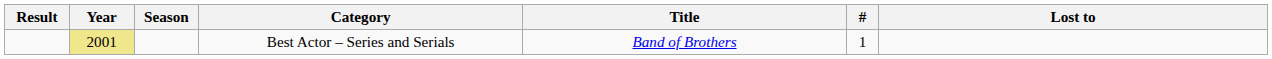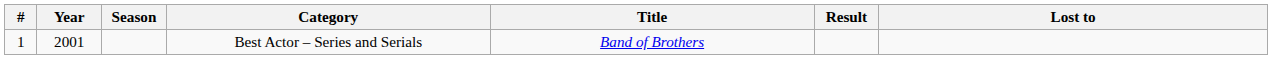 <table class="wikitable" width="100%" cellpadding="5" style="font-size: 95%">
 <tr>
-<th width="5%">Result</th>
+<th width="2.5%">#</th>
 <th width="5%">Year</th>
 <th width="5%">Season</th>
 <th width="25%">Category</th>
 <th width="25%">Title</th>
-<th width="2.5%">#</th>
+<th width="5%">Result</th>
 <th width="30%">Lost to</th>
 </tr>
 <tr>
-<td></td>
-<td style="background: khaki; text-align:center;">2001</td>
+<td style="text-align:center;">1</td>
+<td style="text-align:center;">2001</td>
 <td></td>
 <td style="text-align: center;">Best Actor – Series and Serials</td>
 <td style="text-align: center;"><em><a href='#'>Band of Brothers</a></em></td>
-<td style="text-align:center;">1</td>
+<td></td>
 <td></td>
 </tr>
 </table>
